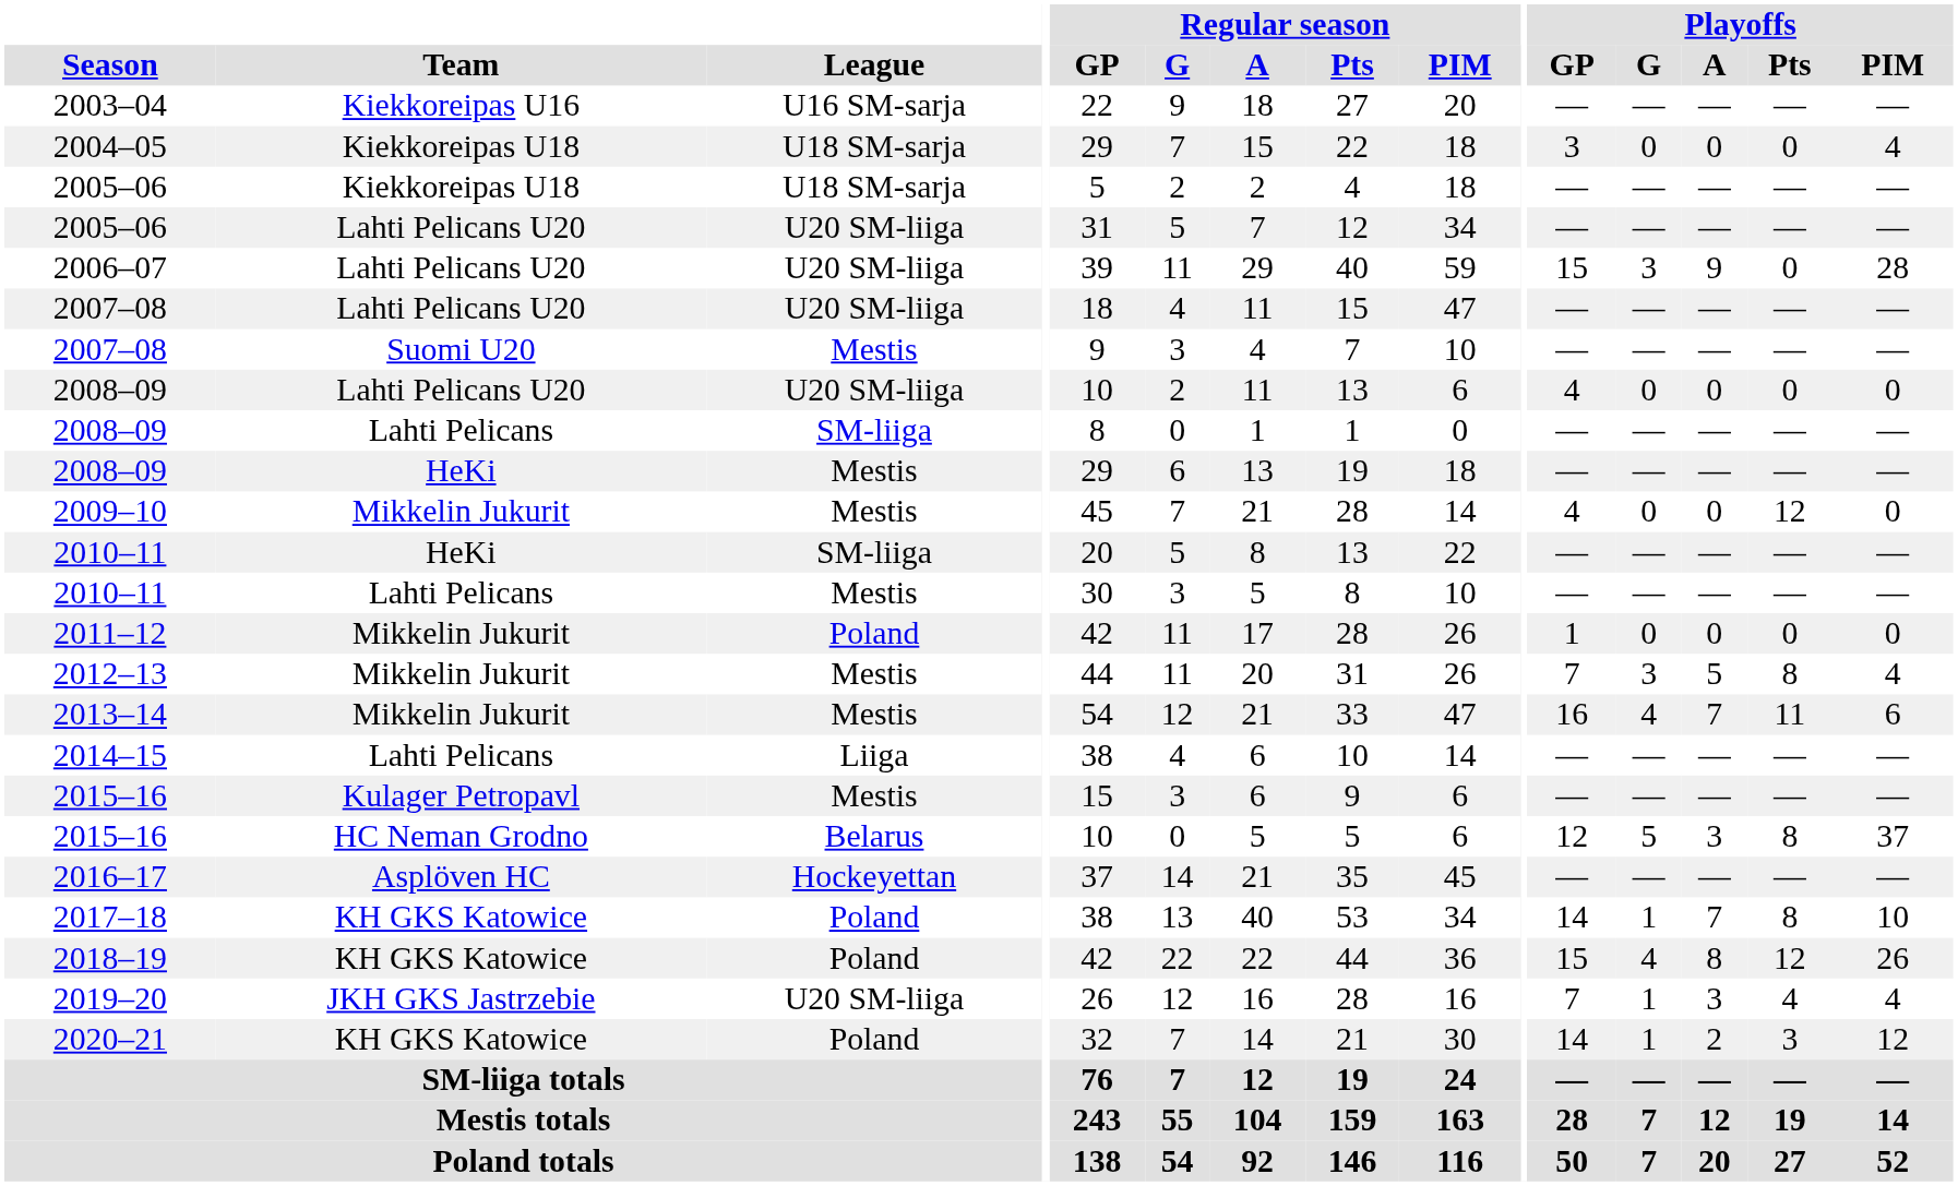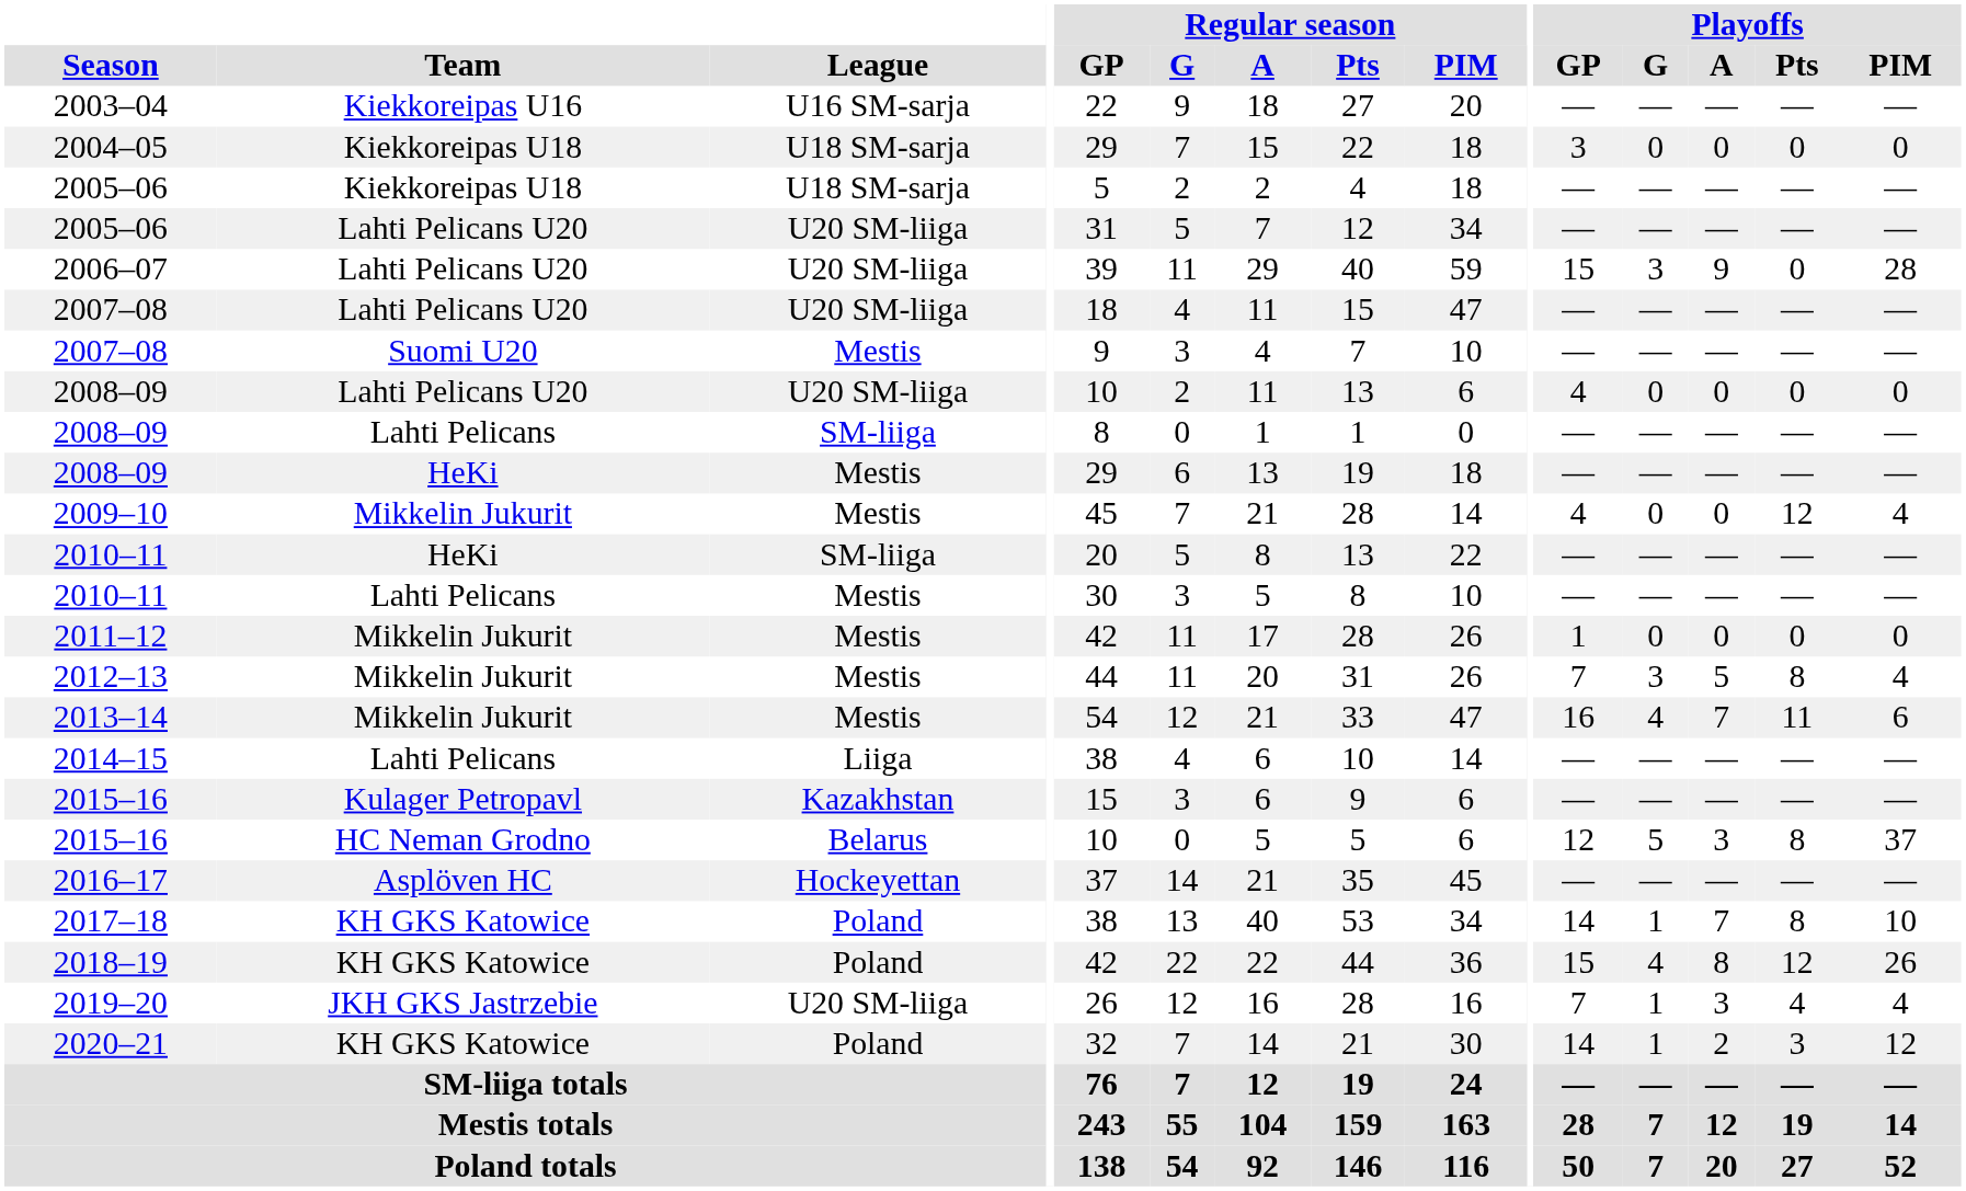 <table border="0" cellpadding="1" cellspacing="0" style="text-align:center; width:60em">
 <tr bgcolor="#e0e0e0">
 <th colspan="3" bgcolor="#ffffff"></th>
 <th rowspan="99" bgcolor="#ffffff"></th>
 <th colspan="5"><a href='#'>Regular season</a></th>
 <th rowspan="99" bgcolor="#ffffff"></th>
 <th colspan="5"><a href='#'>Playoffs</a></th>
 </tr>
 <tr bgcolor="#e0e0e0">
 <th><a href='#'>Season</a></th>
 <th>Team</th>
 <th>League</th>
 <th>GP</th>
 <th><a href='#'>G</a></th>
 <th><a href='#'>A</a></th>
 <th><a href='#'>Pts</a></th>
 <th><a href='#'>PIM</a></th>
 <th>GP</th>
 <th>G</th>
 <th>A</th>
 <th>Pts</th>
 <th>PIM</th>
 </tr>
 <tr>
 <td>2003–04</td>
 <td><a href='#'>Kiekkoreipas</a> U16</td>
 <td>U16 SM-sarja</td>
 <td>22</td>
 <td>9</td>
 <td>18</td>
 <td>27</td>
 <td>20</td>
 <td>—</td>
 <td>—</td>
 <td>—</td>
 <td>—</td>
 <td>—</td>
 </tr>
 <tr bgcolor="#f0f0f0">
 <td>2004–05</td>
 <td>Kiekkoreipas U18</td>
 <td>U18 SM-sarja</td>
 <td>29</td>
 <td>7</td>
 <td>15</td>
 <td>22</td>
 <td>18</td>
 <td>3</td>
 <td>0</td>
 <td>0</td>
 <td>0</td>
-<td>4</td>
+<td>0</td>
 </tr>
 <tr>
 <td>2005–06</td>
 <td>Kiekkoreipas U18</td>
 <td>U18 SM-sarja</td>
 <td>5</td>
 <td>2</td>
 <td>2</td>
 <td>4</td>
 <td>18</td>
 <td>—</td>
 <td>—</td>
 <td>—</td>
 <td>—</td>
 <td>—</td>
 </tr>
 <tr bgcolor="#f0f0f0">
 <td>2005–06</td>
 <td>Lahti Pelicans U20</td>
 <td>U20 SM-liiga</td>
 <td>31</td>
 <td>5</td>
 <td>7</td>
 <td>12</td>
 <td>34</td>
 <td>—</td>
 <td>—</td>
 <td>—</td>
 <td>—</td>
 <td>—</td>
 </tr>
 <tr>
 <td>2006–07</td>
 <td>Lahti Pelicans U20</td>
 <td>U20 SM-liiga</td>
 <td>39</td>
 <td>11</td>
 <td>29</td>
 <td>40</td>
 <td>59</td>
 <td>15</td>
 <td>3</td>
 <td>9</td>
 <td>0</td>
 <td>28</td>
 </tr>
 <tr bgcolor="#f0f0f0">
 <td>2007–08</td>
 <td>Lahti Pelicans U20</td>
 <td>U20 SM-liiga</td>
 <td>18</td>
 <td>4</td>
 <td>11</td>
 <td>15</td>
 <td>47</td>
 <td>—</td>
 <td>—</td>
 <td>—</td>
 <td>—</td>
 <td>—</td>
 </tr>
 <tr>
 <td><a href='#'>2007–08</a></td>
 <td><a href='#'>Suomi U20</a></td>
 <td><a href='#'>Mestis</a></td>
 <td>9</td>
 <td>3</td>
 <td>4</td>
 <td>7</td>
 <td>10</td>
 <td>—</td>
 <td>—</td>
 <td>—</td>
 <td>—</td>
 <td>—</td>
 </tr>
 <tr bgcolor="#f0f0f0">
 <td>2008–09</td>
 <td>Lahti Pelicans U20</td>
 <td>U20 SM-liiga</td>
 <td>10</td>
 <td>2</td>
 <td>11</td>
 <td>13</td>
 <td>6</td>
 <td>4</td>
 <td>0</td>
 <td>0</td>
 <td>0</td>
 <td>0</td>
 </tr>
 <tr>
 <td><a href='#'>2008–09</a></td>
 <td>Lahti Pelicans</td>
 <td><a href='#'>SM-liiga</a></td>
 <td>8</td>
 <td>0</td>
 <td>1</td>
 <td>1</td>
 <td>0</td>
 <td>—</td>
 <td>—</td>
 <td>—</td>
 <td>—</td>
 <td>—</td>
 </tr>
 <tr bgcolor="#f0f0f0">
 <td><a href='#'>2008–09</a></td>
 <td><a href='#'>HeKi</a></td>
 <td>Mestis</td>
 <td>29</td>
 <td>6</td>
 <td>13</td>
 <td>19</td>
 <td>18</td>
 <td>—</td>
 <td>—</td>
 <td>—</td>
 <td>—</td>
 <td>—</td>
 </tr>
 <tr>
 <td><a href='#'>2009–10</a></td>
 <td><a href='#'>Mikkelin Jukurit</a></td>
 <td>Mestis</td>
 <td>45</td>
 <td>7</td>
 <td>21</td>
 <td>28</td>
 <td>14</td>
 <td>4</td>
 <td>0</td>
 <td>0</td>
 <td>12</td>
-<td>0</td>
+<td>4</td>
 </tr>
 <tr bgcolor="#f0f0f0">
 <td><a href='#'>2010–11</a></td>
 <td>HeKi</td>
 <td>SM-liiga</td>
 <td>20</td>
 <td>5</td>
 <td>8</td>
 <td>13</td>
 <td>22</td>
 <td>—</td>
 <td>—</td>
 <td>—</td>
 <td>—</td>
 <td>—</td>
 </tr>
 <tr>
 <td><a href='#'>2010–11</a></td>
 <td>Lahti Pelicans</td>
 <td>Mestis</td>
 <td>30</td>
 <td>3</td>
 <td>5</td>
 <td>8</td>
 <td>10</td>
 <td>—</td>
 <td>—</td>
 <td>—</td>
 <td>—</td>
 <td>—</td>
 </tr>
 <tr bgcolor="#f0f0f0">
 <td><a href='#'>2011–12</a></td>
 <td>Mikkelin Jukurit</td>
-<td><a href='#'>Poland</a></td>
+<td>Mestis</td>
 <td>42</td>
 <td>11</td>
 <td>17</td>
 <td>28</td>
 <td>26</td>
 <td>1</td>
 <td>0</td>
 <td>0</td>
 <td>0</td>
 <td>0</td>
 </tr>
 <tr>
 <td><a href='#'>2012–13</a></td>
 <td>Mikkelin Jukurit</td>
 <td>Mestis</td>
 <td>44</td>
 <td>11</td>
 <td>20</td>
 <td>31</td>
 <td>26</td>
 <td>7</td>
 <td>3</td>
 <td>5</td>
 <td>8</td>
 <td>4</td>
 </tr>
 <tr bgcolor="#f0f0f0">
 <td><a href='#'>2013–14</a></td>
 <td>Mikkelin Jukurit</td>
 <td>Mestis</td>
 <td>54</td>
 <td>12</td>
 <td>21</td>
 <td>33</td>
 <td>47</td>
 <td>16</td>
 <td>4</td>
 <td>7</td>
 <td>11</td>
 <td>6</td>
 </tr>
 <tr>
 <td><a href='#'>2014–15</a></td>
 <td>Lahti Pelicans</td>
 <td>Liiga</td>
 <td>38</td>
 <td>4</td>
 <td>6</td>
 <td>10</td>
 <td>14</td>
 <td>—</td>
 <td>—</td>
 <td>—</td>
 <td>—</td>
 <td>—</td>
 </tr>
 <tr bgcolor="#f0f0f0">
 <td><a href='#'>2015–16</a></td>
 <td><a href='#'>Kulager Petropavl</a></td>
-<td>Mestis</td>
+<td><a href='#'>Kazakhstan</a></td>
 <td>15</td>
 <td>3</td>
 <td>6</td>
 <td>9</td>
 <td>6</td>
 <td>—</td>
 <td>—</td>
 <td>—</td>
 <td>—</td>
 <td>—</td>
 </tr>
 <tr>
 <td><a href='#'>2015–16</a></td>
 <td><a href='#'>HC Neman Grodno</a></td>
 <td><a href='#'>Belarus</a></td>
 <td>10</td>
 <td>0</td>
 <td>5</td>
 <td>5</td>
 <td>6</td>
 <td>12</td>
 <td>5</td>
 <td>3</td>
 <td>8</td>
 <td>37</td>
 </tr>
 <tr bgcolor="#f0f0f0">
 <td><a href='#'>2016–17</a></td>
 <td><a href='#'>Asplöven HC</a></td>
 <td><a href='#'>Hockeyettan</a></td>
 <td>37</td>
 <td>14</td>
 <td>21</td>
 <td>35</td>
 <td>45</td>
 <td>—</td>
 <td>—</td>
 <td>—</td>
 <td>—</td>
 <td>—</td>
 </tr>
 <tr>
 <td><a href='#'>2017–18</a></td>
 <td><a href='#'>KH GKS Katowice</a></td>
 <td><a href='#'>Poland</a></td>
 <td>38</td>
 <td>13</td>
 <td>40</td>
 <td>53</td>
 <td>34</td>
 <td>14</td>
 <td>1</td>
 <td>7</td>
 <td>8</td>
 <td>10</td>
 </tr>
 <tr bgcolor="#f0f0f0">
 <td><a href='#'>2018–19</a></td>
 <td>KH GKS Katowice</td>
 <td>Poland</td>
 <td>42</td>
 <td>22</td>
 <td>22</td>
 <td>44</td>
 <td>36</td>
 <td>15</td>
 <td>4</td>
 <td>8</td>
 <td>12</td>
 <td>26</td>
 </tr>
 <tr>
 <td><a href='#'>2019–20</a></td>
 <td><a href='#'>JKH GKS Jastrzebie</a></td>
 <td>U20 SM-liiga</td>
 <td>26</td>
 <td>12</td>
 <td>16</td>
 <td>28</td>
 <td>16</td>
 <td>7</td>
 <td>1</td>
 <td>3</td>
 <td>4</td>
 <td>4</td>
 </tr>
 <tr bgcolor="#f0f0f0">
 <td><a href='#'>2020–21</a></td>
 <td>KH GKS Katowice</td>
 <td>Poland</td>
 <td>32</td>
 <td>7</td>
 <td>14</td>
 <td>21</td>
 <td>30</td>
 <td>14</td>
 <td>1</td>
 <td>2</td>
 <td>3</td>
 <td>12</td>
 </tr>
 <tr>
 </tr>
 <tr ALIGN="center" bgcolor="#e0e0e0">
 <th colspan="3">SM-liiga totals</th>
 <th ALIGN="center">76</th>
 <th ALIGN="center">7</th>
 <th ALIGN="center">12</th>
 <th ALIGN="center">19</th>
 <th ALIGN="center">24</th>
 <th ALIGN="center">—</th>
 <th ALIGN="center">—</th>
 <th ALIGN="center">—</th>
 <th ALIGN="center">—</th>
 <th ALIGN="center">—</th>
 </tr>
 <tr>
 </tr>
 <tr ALIGN="center" bgcolor="#e0e0e0">
 <th colspan="3">Mestis totals</th>
 <th ALIGN="center">243</th>
 <th ALIGN="center">55</th>
 <th ALIGN="center">104</th>
 <th ALIGN="center">159</th>
 <th ALIGN="center">163</th>
 <th ALIGN="center">28</th>
 <th ALIGN="center">7</th>
 <th ALIGN="center">12</th>
 <th ALIGN="center">19</th>
 <th ALIGN="center">14</th>
 </tr>
 <tr>
 </tr>
 <tr ALIGN="center" bgcolor="#e0e0e0">
 <th colspan="3">Poland totals</th>
 <th ALIGN="center">138</th>
 <th ALIGN="center">54</th>
 <th ALIGN="center">92</th>
 <th ALIGN="center">146</th>
 <th ALIGN="center">116</th>
 <th ALIGN="center">50</th>
 <th ALIGN="center">7</th>
 <th ALIGN="center">20</th>
 <th ALIGN="center">27</th>
 <th ALIGN="center">52</th>
 </tr>
 </table>
